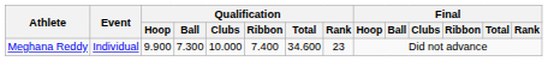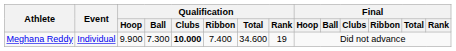 <table class=wikitable style=font-size:90%;text-align:center;>
 <tr>
 <th rowspan="2">Athlete</th>
 <th rowspan="2">Event</th>
 <th colspan=6>Qualification</th>
 <th colspan=6>Final</th>
 </tr>
 <tr style="font-size:95%">
 <th>Hoop</th>
 <th>Ball</th>
 <th>Clubs</th>
 <th>Ribbon</th>
 <th>Total</th>
 <th>Rank</th>
 <th>Hoop</th>
 <th>Ball</th>
 <th>Clubs</th>
 <th>Ribbon</th>
 <th>Total</th>
 <th>Rank</th>
 </tr>
 <tr>
 <td align=left><a href='#'>Meghana Reddy</a></td>
 <td align=left><a href='#'>Individual</a></td>
 <td>9.900</td>
 <td>7.300</td>
-<td>10.000</td>
+<td><strong>10.000</strong></td>
 <td>7.400</td>
 <td>34.600</td>
-<td>23</td>
+<td>19</td>
 <td colspan=6>Did not advance</td>
 </tr>
 </table>
